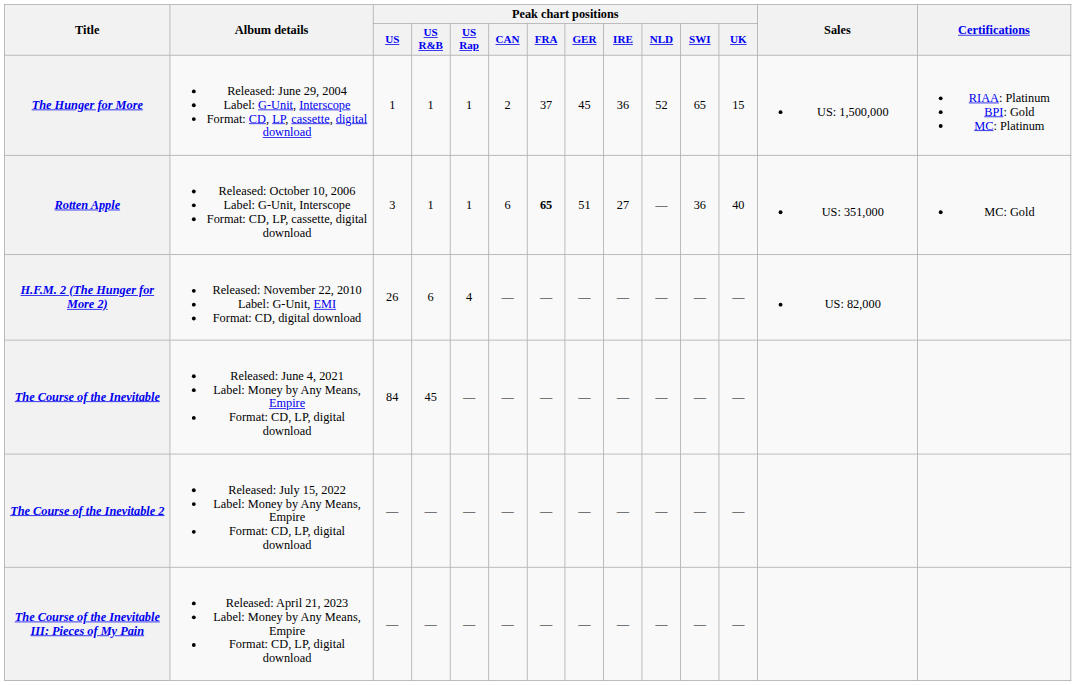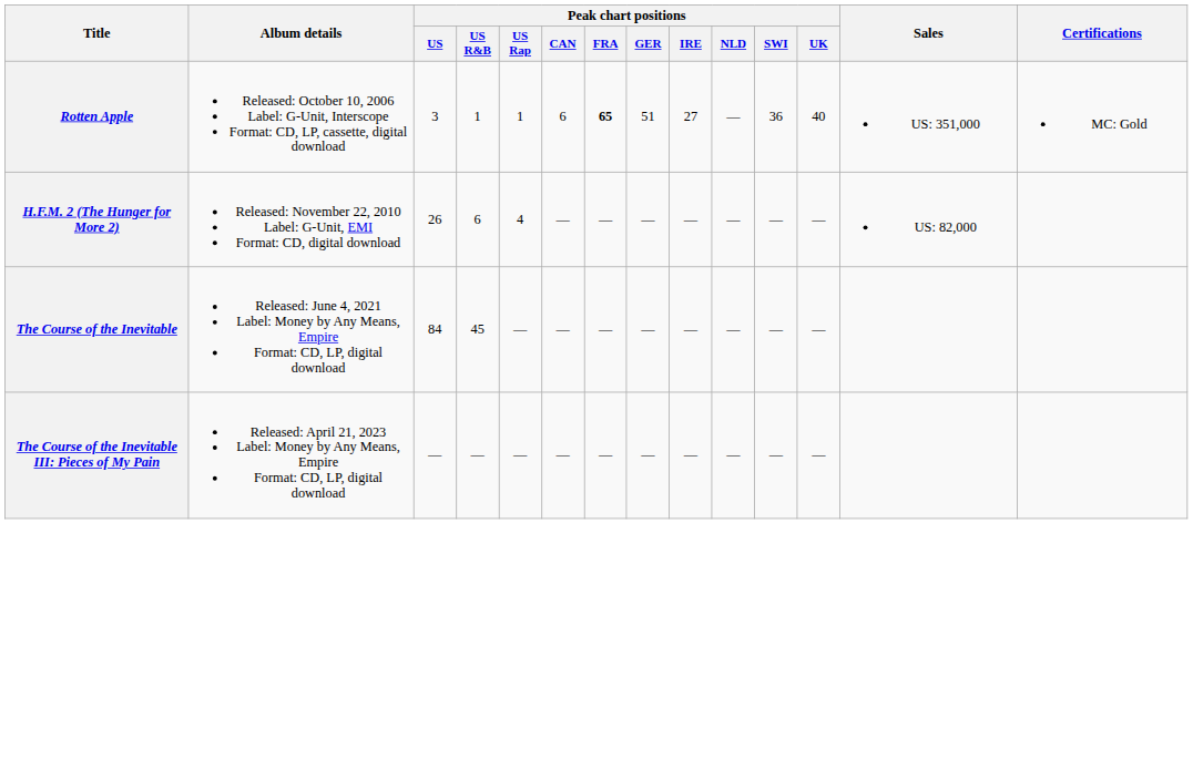 <table class="wikitable plainrowheaders" style="text-align:center;">
 <tr>
 <th scope="col" rowspan="2" style="width:13em;">Title</th>
 <th scope="col" rowspan="2" style="width:16em;">Album details</th>
 <th scope="col" colspan="10">Peak chart positions</th>
 <th scope="col" rowspan="2" style="width:12.5em;">Sales</th>
 <th scope="col" rowspan="2" style="width:12em;"><a href='#'>Certifications</a></th>
 </tr>
 <tr>
 <th style="width:3em; font-size:90%"><a href='#'>US</a><br></th>
 <th style="width:3em; font-size:90%"><a href='#'>US<br>R&B</a><br></th>
 <th style="width:3em; font-size:90%"><a href='#'>US<br>Rap</a><br></th>
 <th style="width:3em; font-size:90%"><a href='#'>CAN</a><br></th>
 <th style="width:3em; font-size:90%"><a href='#'>FRA</a><br></th>
 <th style="width:3em; font-size:90%"><a href='#'>GER</a><br></th>
 <th style="width:3em; font-size:90%"><a href='#'>IRE</a><br></th>
 <th style="width:3em; font-size:90%"><a href='#'>NLD</a><br></th>
 <th style="width:3em; font-size:90%"><a href='#'>SWI</a><br></th>
 <th style="width:3em; font-size:90%"><a href='#'>UK</a><br></th>
-</tr>
-<tr>
-<th scope="row"><em><a href='#'>The Hunger for More</a></em></th>
-<td><br><ul><li>Released: June 29, 2004</li><li>Label: <a href='#'>G-Unit</a>, <a href='#'>Interscope</a></li><li>Format: <a href='#'>CD</a>, <a href='#'>LP</a>, <a href='#'>cassette</a>, <a href='#'>digital download</a></li></ul></td>
-<td>1</td>
-<td>1</td>
-<td>1</td>
-<td>2</td>
-<td>37</td>
-<td>45</td>
-<td>36</td>
-<td>52</td>
-<td>65</td>
-<td>15</td>
-<td><br><ul><li>US: 1,500,000</li></ul></td>
-<td><br><ul><li><a href='#'>RIAA</a>: Platinum</li><li><a href='#'>BPI</a>: Gold</li><li><a href='#'>MC</a>: Platinum</li></ul></td>
 </tr>
 <tr>
 <th scope="row"><em><a href='#'>Rotten Apple</a></em></th>
 <td><br><ul><li>Released: October 10, 2006</li><li>Label: G-Unit, Interscope</li><li>Format: CD, LP, cassette, digital download</li></ul></td>
 <td>3</td>
 <td>1</td>
 <td>1</td>
 <td>6</td>
 <td><strong>65</strong></td>
 <td>51</td>
 <td>27</td>
 <td>—</td>
 <td>36</td>
 <td>40</td>
 <td><br><ul><li>US: 351,000</li></ul></td>
 <td><br><ul><li>MC: Gold</li></ul></td>
 </tr>
 <tr>
 <th scope="row"><em><a href='#'>H.F.M. 2 (The Hunger for More 2)</a></em></th>
 <td><br><ul><li>Released: November 22, 2010</li><li>Label: G-Unit, <a href='#'>EMI</a></li><li>Format: CD, digital download</li></ul></td>
 <td>26</td>
 <td>6</td>
 <td>4</td>
 <td>—</td>
 <td>—</td>
 <td>—</td>
 <td>—</td>
 <td>—</td>
 <td>—</td>
 <td>—</td>
 <td><br><ul><li>US: 82,000</li></ul></td>
 <td></td>
 </tr>
 <tr>
 <th scope="row"><em><a href='#'>The Course of the Inevitable</a></em></th>
 <td><br><ul><li>Released: June 4, 2021</li><li>Label: Money by Any Means, <a href='#'>Empire</a></li><li>Format: CD, LP, digital download</li></ul></td>
 <td>84<br></td>
 <td>45 </td>
 <td>—</td>
 <td>—</td>
 <td>—</td>
 <td>—</td>
 <td>—</td>
 <td>—</td>
 <td>—</td>
 <td>—</td>
 <td></td>
 <td></td>
 </tr>
 <tr>
-<th scope="row"><em><a href='#'>The Course of the Inevitable 2</a></em></th>
-<td><br><ul><li>Released: July 15, 2022</li><li>Label: Money by Any Means, Empire</li><li>Format: CD, LP, digital download</li></ul></td>
-<td>—</td>
-<td>—</td>
-<td>—</td>
-<td>—</td>
-<td>—</td>
-<td>—</td>
-<td>—</td>
-<td>—</td>
-<td>—</td>
-<td>—</td>
-<td></td>
-<td></td>
-</tr>
-<tr>
 <th scope="row"><em><a href='#'>The Course of the Inevitable III: Pieces of My Pain</a></em></th>
 <td><br><ul><li>Released: April 21, 2023</li><li>Label: Money by Any Means, Empire</li><li>Format: CD, LP, digital download</li></ul></td>
 <td>—</td>
 <td>—</td>
 <td>—</td>
 <td>—</td>
 <td>—</td>
 <td>—</td>
 <td>—</td>
 <td>—</td>
 <td>—</td>
 <td>—</td>
 <td></td>
 <td></td>
 </tr>
 </table>
